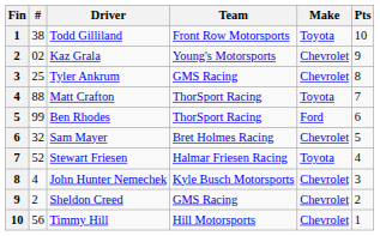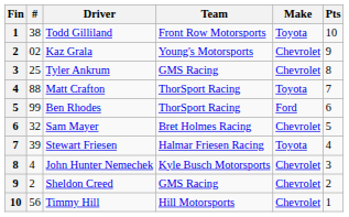 <table class="wikitable" style="font-size:95%">
 <tr>
 <th>Fin</th>
 <th>#</th>
 <th>Driver</th>
 <th>Team</th>
 <th>Make</th>
 <th>Pts</th>
 </tr>
 <tr>
 <th>1</th>
 <td>38</td>
 <td><a href='#'>Todd Gilliland</a></td>
 <td><a href='#'>Front Row Motorsports</a></td>
 <td><a href='#'>Toyota</a></td>
 <td>10</td>
 </tr>
 <tr>
 <th>2</th>
 <td>02</td>
 <td><a href='#'>Kaz Grala</a></td>
 <td><a href='#'>Young's Motorsports</a></td>
 <td><a href='#'>Chevrolet</a></td>
 <td>9</td>
 </tr>
 <tr>
 <th>3</th>
 <td>25</td>
 <td><a href='#'>Tyler Ankrum</a></td>
 <td><a href='#'>GMS Racing</a></td>
 <td><a href='#'>Chevrolet</a></td>
 <td>8</td>
 </tr>
 <tr>
 <th>4</th>
 <td>88</td>
 <td><a href='#'>Matt Crafton</a></td>
 <td><a href='#'>ThorSport Racing</a></td>
 <td><a href='#'>Toyota</a></td>
 <td>7</td>
 </tr>
 <tr>
 <th>5</th>
 <td>99</td>
 <td><a href='#'>Ben Rhodes</a></td>
 <td><a href='#'>ThorSport Racing</a></td>
 <td><a href='#'>Ford</a></td>
 <td>6</td>
 </tr>
 <tr>
 <th>6</th>
 <td>32</td>
 <td><a href='#'>Sam Mayer</a></td>
 <td><a href='#'>Bret Holmes Racing</a></td>
 <td><a href='#'>Chevrolet</a></td>
 <td>5</td>
 </tr>
 <tr>
 <th>7</th>
-<td>52</td>
+<td>39</td>
 <td><a href='#'>Stewart Friesen</a></td>
 <td><a href='#'>Halmar Friesen Racing</a></td>
 <td><a href='#'>Toyota</a></td>
 <td>4</td>
 </tr>
 <tr>
 <th>8</th>
 <td>4</td>
 <td><a href='#'>John Hunter Nemechek</a></td>
 <td><a href='#'>Kyle Busch Motorsports</a></td>
 <td><a href='#'>Chevrolet</a></td>
 <td>3</td>
 </tr>
 <tr>
 <th>9</th>
 <td>2</td>
 <td><a href='#'>Sheldon Creed</a></td>
 <td><a href='#'>GMS Racing</a></td>
 <td><a href='#'>Chevrolet</a></td>
 <td>2</td>
 </tr>
 <tr>
 <th>10</th>
 <td>56</td>
 <td><a href='#'>Timmy Hill</a></td>
 <td><a href='#'>Hill Motorsports</a></td>
 <td><a href='#'>Chevrolet</a></td>
 <td>1</td>
 </tr>
 </table>
